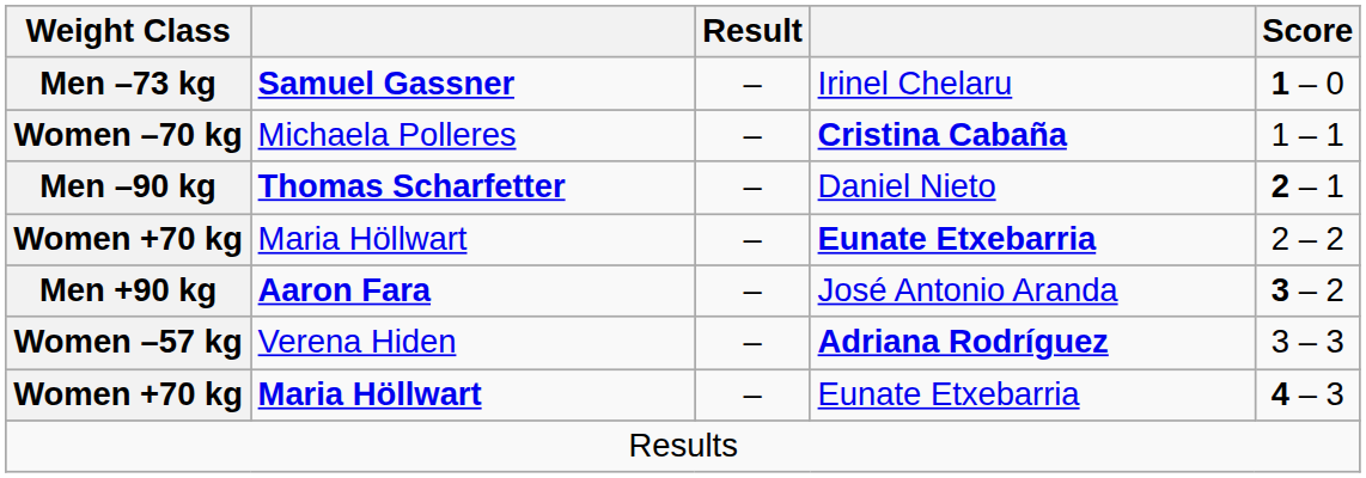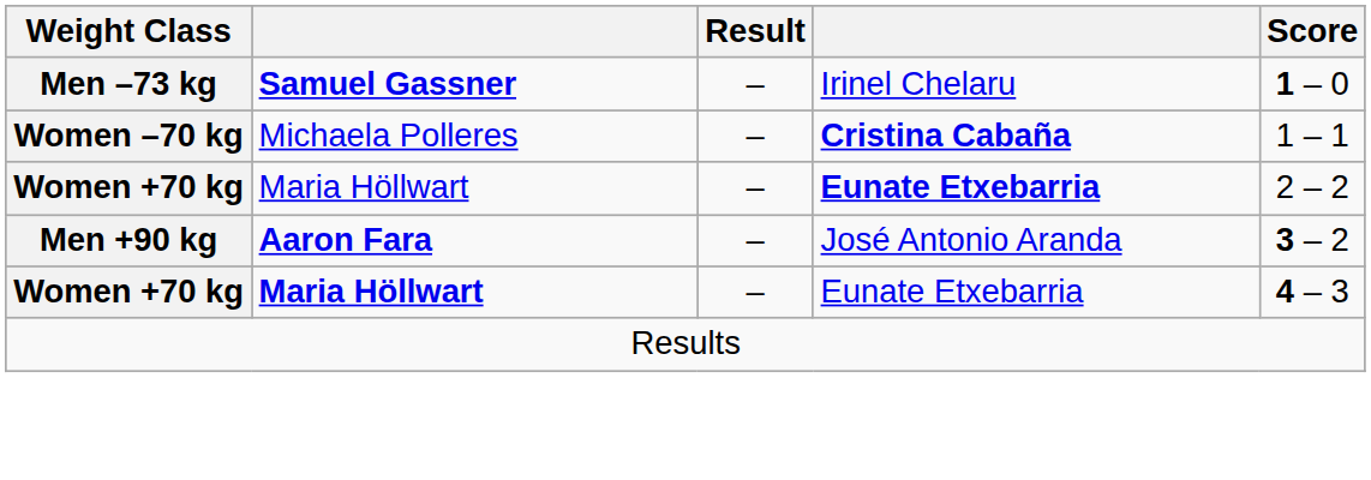 <table class="wikitable">
 <tr>
 <th>Weight Class</th>
 <th style="width:210px;"></th>
 <th>Result</th>
 <th style="width:210px;"></th>
 <th>Score</th>
 </tr>
 <tr>
 <th>Men –73 kg</th>
 <td><strong><a href='#'>Samuel Gassner</a></strong></td>
 <td align=center><strong></strong> – </td>
 <td><a href='#'>Irinel Chelaru</a></td>
 <td align=center><strong>1</strong> – 0</td>
 </tr>
 <tr>
 <th>Women –70 kg</th>
 <td><a href='#'>Michaela Polleres</a></td>
 <td align=center> – <strong></strong></td>
 <td><strong><a href='#'>Cristina Cabaña</a></strong></td>
 <td align=center>1 – 1</td>
 </tr>
 <tr>
-<th>Men –90 kg</th>
-<td><strong><a href='#'>Thomas Scharfetter</a></strong></td>
-<td align=center><strong></strong> – </td>
-<td><a href='#'>Daniel Nieto</a></td>
-<td align=center><strong>2</strong> – 1</td>
-</tr>
-<tr>
 <th>Women +70 kg</th>
 <td><a href='#'>Maria Höllwart</a></td>
 <td align=center> – <strong></strong></td>
 <td><strong><a href='#'>Eunate Etxebarria</a></strong></td>
 <td align=center>2 – 2</td>
 </tr>
 <tr>
 <th>Men +90 kg</th>
 <td><strong><a href='#'>Aaron Fara</a></strong></td>
 <td align=center><strong></strong> – </td>
 <td><a href='#'>José Antonio Aranda</a></td>
 <td align=center><strong>3</strong> – 2</td>
 </tr>
 <tr>
-<th>Women –57 kg</th>
-<td><a href='#'>Verena Hiden</a></td>
-<td align=center> – <strong></strong></td>
-<td><strong><a href='#'>Adriana Rodríguez</a></strong></td>
-<td align=center>3 – 3</td>
-</tr>
-<tr>
 <th>Women +70 kg</th>
 <td><strong><a href='#'>Maria Höllwart</a></strong></td>
 <td align=center><strong></strong> – </td>
 <td><a href='#'>Eunate Etxebarria</a></td>
 <td align=center><strong>4</strong> – 3</td>
 </tr>
 <tr>
 <td align=center colspan=5>Results</td>
 </tr>
 </table>
